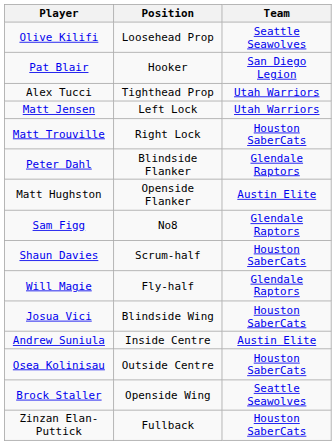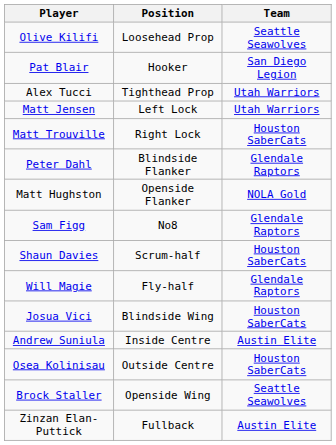 <table class="wikitable" style="text-align:center;">
 <tr>
 <th style="width:9.5em;">Player</th>
 <th style="width:9.5em;">Position</th>
 <th style="width:9.5em;">Team</th>
 </tr>
 <tr>
 <td align=center> <a href='#'>Olive Kilifi</a></td>
 <td>Loosehead Prop</td>
 <td><a href='#'>Seattle Seawolves</a></td>
 </tr>
 <tr>
 <td align=center> <a href='#'>Pat Blair</a></td>
 <td>Hooker</td>
 <td><a href='#'>San Diego Legion</a></td>
 </tr>
 <tr>
 <td align=center> Alex Tucci</td>
 <td>Tighthead Prop</td>
 <td><a href='#'>Utah Warriors</a></td>
 </tr>
 <tr>
 <td align=center> <a href='#'>Matt Jensen</a></td>
 <td>Left Lock</td>
 <td><a href='#'>Utah Warriors</a></td>
 </tr>
 <tr>
 <td align=center> <a href='#'>Matt Trouville</a></td>
 <td>Right Lock</td>
 <td><a href='#'>Houston SaberCats</a></td>
 </tr>
 <tr>
 <td align=center> <a href='#'>Peter Dahl</a></td>
 <td>Blindside Flanker</td>
 <td><a href='#'>Glendale Raptors</a></td>
 </tr>
 <tr>
 <td align=center> Matt Hughston</td>
 <td>Openside Flanker</td>
-<td><a href='#'>Austin Elite</a></td>
+<td><a href='#'>NOLA Gold</a></td>
 </tr>
 <tr>
 <td align=center> <a href='#'>Sam Figg</a></td>
 <td>No8</td>
 <td><a href='#'>Glendale Raptors</a></td>
 </tr>
 <tr>
 <td align=center> <a href='#'>Shaun Davies</a></td>
 <td>Scrum-half</td>
 <td><a href='#'>Houston SaberCats</a></td>
 </tr>
 <tr>
 <td align=center> <a href='#'>Will Magie</a></td>
 <td>Fly-half</td>
 <td><a href='#'>Glendale Raptors</a></td>
 </tr>
 <tr>
 <td align=center> <a href='#'>Josua Vici</a></td>
 <td>Blindside Wing</td>
 <td><a href='#'>Houston SaberCats</a></td>
 </tr>
 <tr>
 <td align=center> <a href='#'>Andrew Suniula</a></td>
 <td>Inside Centre</td>
 <td><a href='#'>Austin Elite</a></td>
 </tr>
 <tr>
 <td align=center> <a href='#'>Osea Kolinisau</a></td>
 <td>Outside Centre</td>
 <td><a href='#'>Houston SaberCats</a></td>
 </tr>
 <tr>
 <td align=center> <a href='#'>Brock Staller</a></td>
 <td>Openside Wing</td>
 <td><a href='#'>Seattle Seawolves</a></td>
 </tr>
 <tr>
 <td align=center> Zinzan Elan-Puttick</td>
 <td>Fullback</td>
-<td><a href='#'>Houston SaberCats</a></td>
+<td><a href='#'>Austin Elite</a></td>
 </tr>
 </table>
